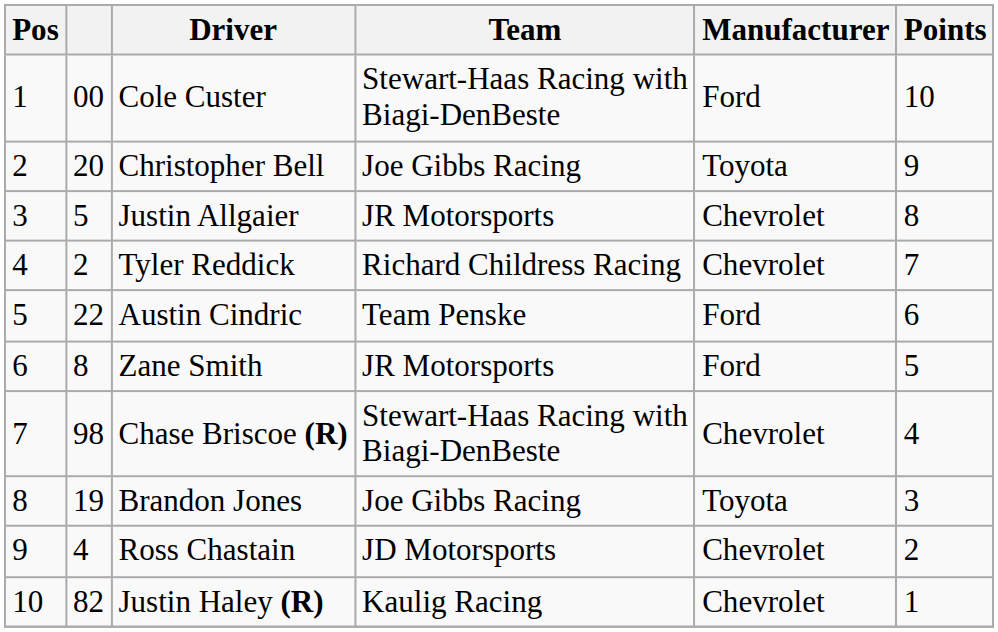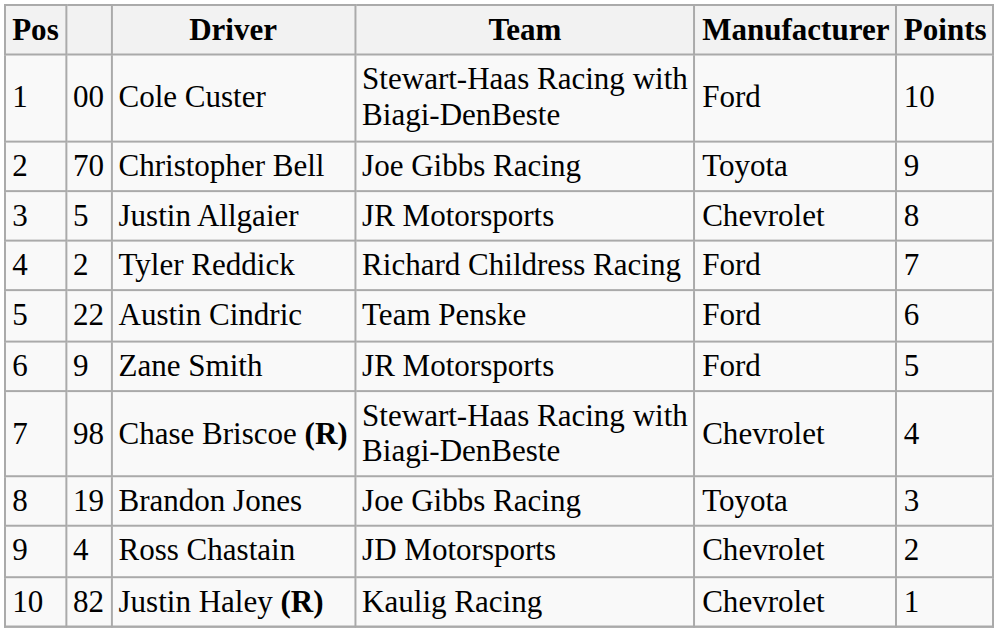 <table class="wikitable" style="font-size:98%">
 <tr>
 <th>Pos</th>
 <th></th>
 <th>Driver</th>
 <th>Team</th>
 <th>Manufacturer</th>
 <th>Points</th>
 </tr>
 <tr>
 <td>1</td>
 <td>00</td>
 <td>Cole Custer</td>
 <td>Stewart-Haas Racing with<br>Biagi-DenBeste</td>
 <td>Ford</td>
 <td>10</td>
 </tr>
 <tr>
 <td>2</td>
-<td>20</td>
+<td>70</td>
 <td>Christopher Bell</td>
 <td>Joe Gibbs Racing</td>
 <td>Toyota</td>
 <td>9</td>
 </tr>
 <tr>
 <td>3</td>
 <td>5</td>
 <td>Justin Allgaier</td>
 <td>JR Motorsports</td>
 <td>Chevrolet</td>
 <td>8</td>
 </tr>
 <tr>
 <td>4</td>
 <td>2</td>
 <td>Tyler Reddick</td>
 <td>Richard Childress Racing</td>
-<td>Chevrolet</td>
+<td>Ford</td>
 <td>7</td>
 </tr>
 <tr>
 <td>5</td>
 <td>22</td>
 <td>Austin Cindric</td>
 <td>Team Penske</td>
 <td>Ford</td>
 <td>6</td>
 </tr>
 <tr>
 <td>6</td>
-<td>8</td>
+<td>9</td>
 <td>Zane Smith</td>
 <td>JR Motorsports</td>
 <td>Ford</td>
 <td>5</td>
 </tr>
 <tr>
 <td>7</td>
 <td>98</td>
 <td>Chase Briscoe <strong>(R)</strong></td>
 <td>Stewart-Haas Racing with<br>Biagi-DenBeste</td>
 <td>Chevrolet</td>
 <td>4</td>
 </tr>
 <tr>
 <td>8</td>
 <td>19</td>
 <td>Brandon Jones</td>
 <td>Joe Gibbs Racing</td>
 <td>Toyota</td>
 <td>3</td>
 </tr>
 <tr>
 <td>9</td>
 <td>4</td>
 <td>Ross Chastain</td>
 <td>JD Motorsports</td>
 <td>Chevrolet</td>
 <td>2</td>
 </tr>
 <tr>
 <td>10</td>
 <td>82</td>
 <td>Justin Haley <strong>(R)</strong></td>
 <td>Kaulig Racing</td>
 <td>Chevrolet</td>
 <td>1</td>
 </tr>
 <tr>
 </tr>
 </table>
